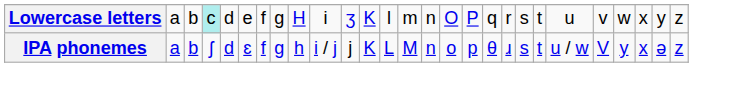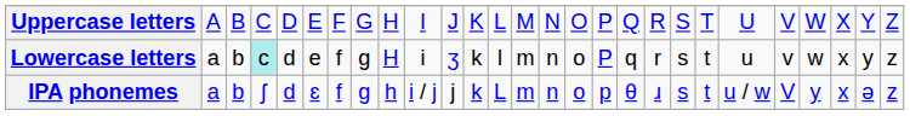 <table class="wikitable" style="text-align:center; table-layout:auto">
 <tr>
+</tr>
+<tr>
+<th><a href='#'>Uppercase letters</a></th>
+<td><a href='#'>A</a></td>
+<td><a href='#'>B</a></td>
+<td><a href='#'>C</a></td>
+<td><a href='#'>D</a></td>
+<td><a href='#'>E</a></td>
+<td><a href='#'>F</a></td>
+<td><a href='#'>G</a></td>
+<td><a href='#'>H</a></td>
+<td><a href='#'>I</a></td>
+<td><a href='#'>J</a></td>
+<td><a href='#'>K</a></td>
+<td><a href='#'>L</a></td>
+<td><a href='#'>M</a></td>
+<td><a href='#'>N</a></td>
+<td><a href='#'>O</a></td>
+<td><a href='#'>P</a></td>
+<td><a href='#'>Q</a></td>
+<td><a href='#'>R</a></td>
+<td><a href='#'>S</a></td>
+<td><a href='#'>T</a></td>
+<td><a href='#'>U</a></td>
+<td><a href='#'>V</a></td>
+<td><a href='#'>W</a></td>
+<td><a href='#'>X</a></td>
+<td><a href='#'>Y</a></td>
+<td><a href='#'>Z</a></td>
 </tr>
 <tr>
 <th><a href='#'>Lowercase letters</a></th>
 <td>a</td>
 <td>b</td>
 <td style="background: paleturquoise;">c</td>
 <td>d</td>
 <td>e</td>
 <td>f</td>
 <td>g</td>
 <td><a href='#'>H</a></td>
 <td>i</td>
 <td><a href='#'>ʒ</a></td>
-<td><a href='#'>K</a></td>
+<td>k</td>
 <td>l</td>
 <td>m</td>
 <td>n</td>
-<td><a href='#'>O</a></td>
+<td>o</td>
 <td><a href='#'>P</a></td>
 <td>q</td>
 <td>r</td>
 <td>s</td>
 <td>t</td>
 <td>u</td>
 <td>v</td>
 <td>w</td>
 <td>x</td>
 <td>y</td>
 <td>z</td>
 </tr>
 <tr>
 <th><a href='#'>IPA</a> <a href='#'>phonemes</a></th>
 <td><a href='#'>a</a></td>
 <td><a href='#'>b</a></td>
 <td><a href='#'>ʃ</a></td>
 <td><a href='#'>d</a></td>
 <td><a href='#'>ɛ</a></td>
 <td><a href='#'>f</a></td>
 <td><a href='#'>g</a></td>
 <td><a href='#'>h</a></td>
 <td><a href='#'>i</a> / <a href='#'>j</a></td>
 <td>j</td>
-<td><a href='#'>K</a></td>
+<td><a href='#'>k</a></td>
 <td><a href='#'>L</a></td>
-<td><a href='#'>M</a></td>
+<td><a href='#'>m</a></td>
 <td><a href='#'>n</a></td>
 <td><a href='#'>o</a></td>
 <td><a href='#'>p</a></td>
 <td><a href='#'>θ</a></td>
 <td><a href='#'>ɹ</a></td>
 <td><a href='#'>s</a></td>
 <td><a href='#'>t</a></td>
 <td><a href='#'>u</a> / <a href='#'>w</a></td>
 <td><a href='#'>V</a></td>
 <td><a href='#'>y</a></td>
 <td><a href='#'>x</a></td>
 <td><a href='#'>ə</a></td>
 <td><a href='#'>z</a></td>
 </tr>
 </table>
